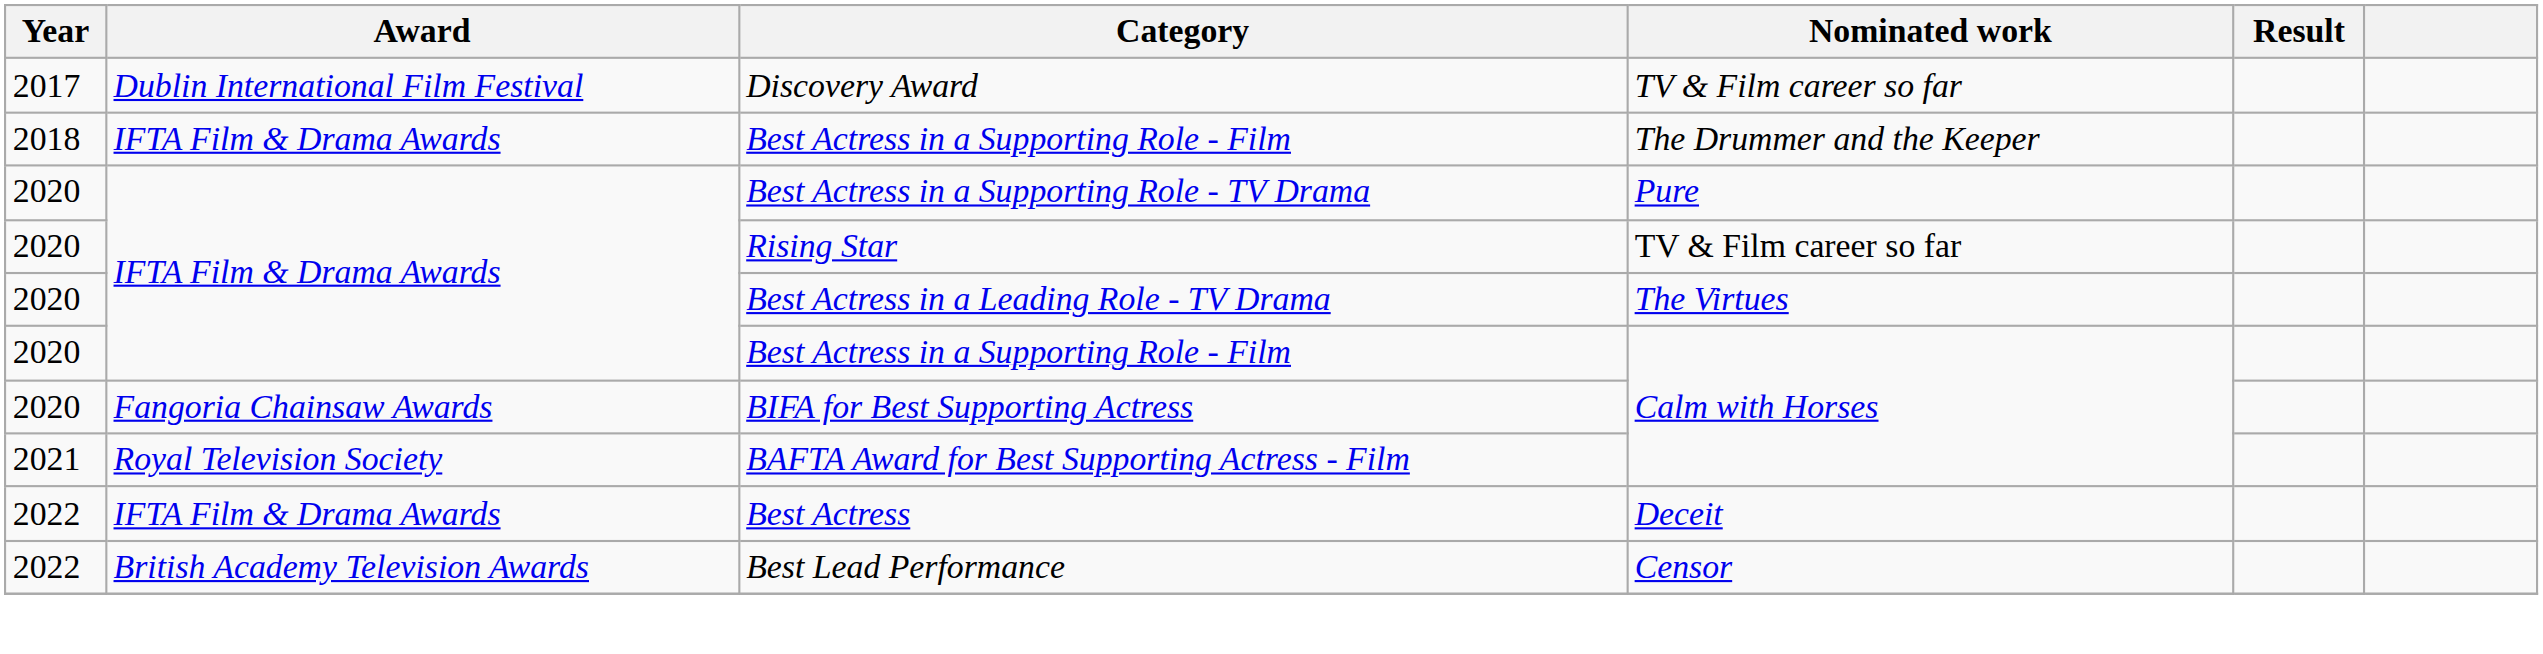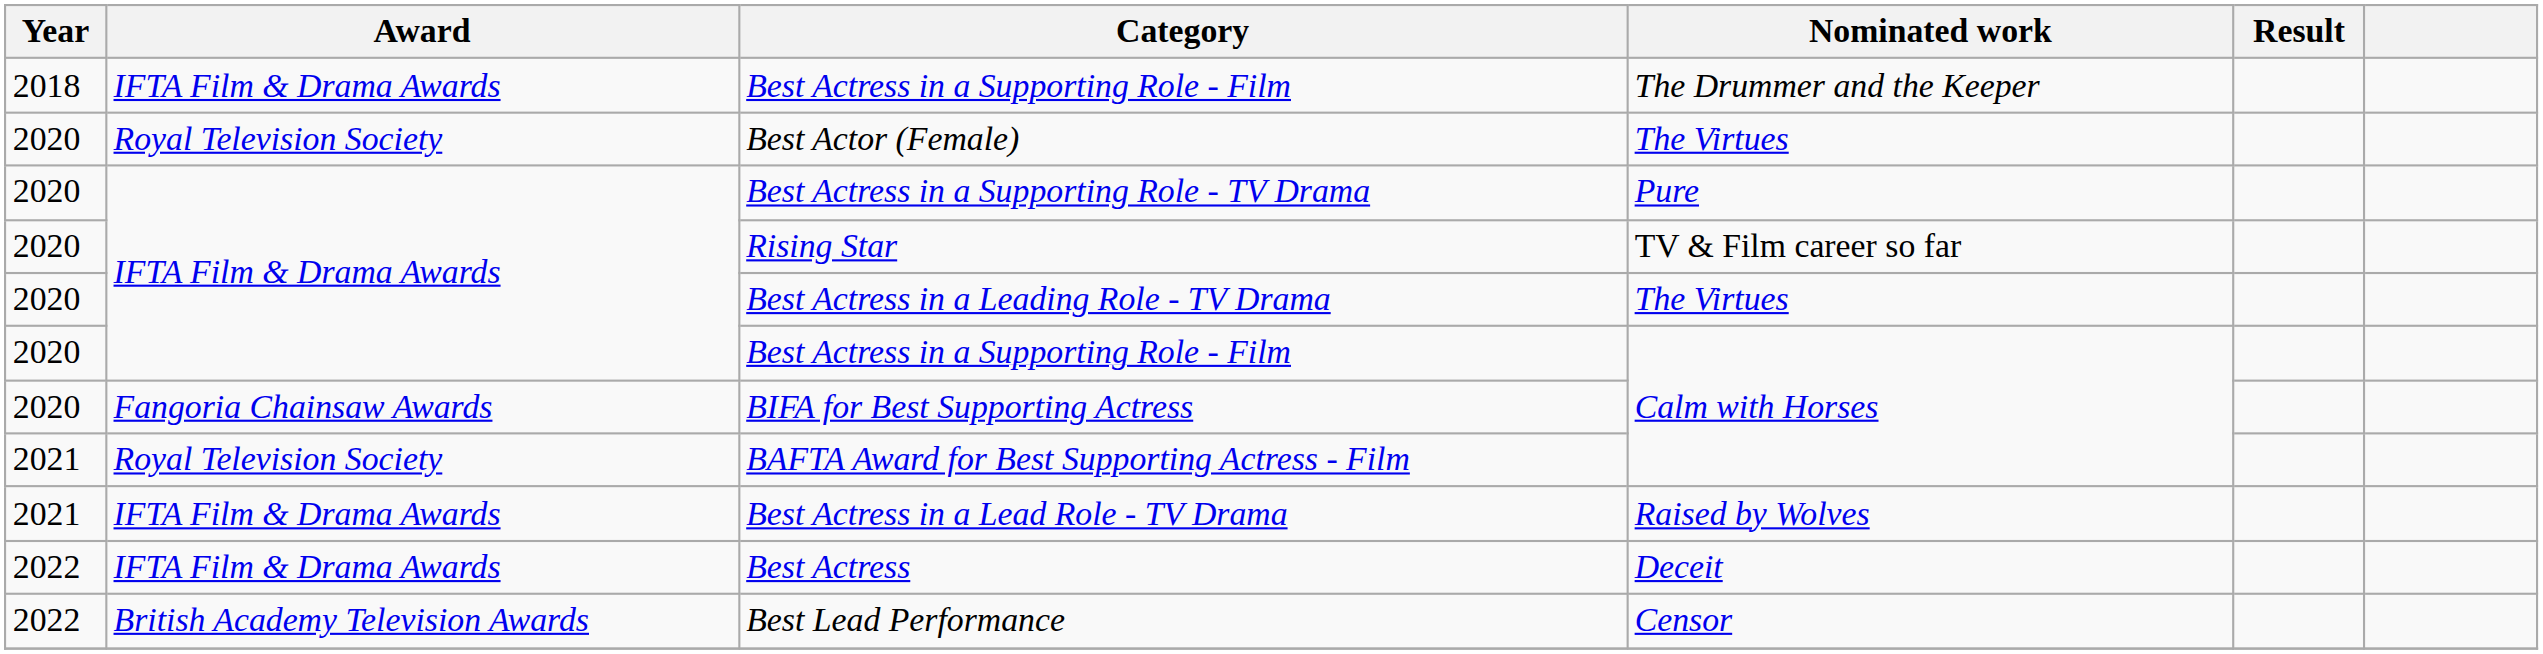 <table width="95%" class="wikitable">
 <tr>
 <th width="10">Year</th>
 <th width="240">Award</th>
 <th width="340">Category</th>
 <th width="230">Nominated work</th>
 <th width="30">Result</th>
 <th width="60"></th>
 </tr>
 <tr>
-<td>2017</td>
-<td><em><a href='#'>Dublin International Film Festival</a></em></td>
-<td><em>Discovery Award</em></td>
-<td><em>TV & Film career so far</em></td>
+<td>2018</td>
+<td><em><a href='#'>IFTA Film & Drama Awards</a></em></td>
+<td><em><a href='#'>Best Actress in a Supporting Role - Film</a></em></td>
+<td><em>The Drummer and the Keeper</em></td>
 <td></td>
 <td></td>
 </tr>
 <tr>
-<td>2018</td>
-<td><em><a href='#'>IFTA Film & Drama Awards</a></em></td>
-<td><em><a href='#'>Best Actress in a Supporting Role - Film</a></em></td>
-<td><em>The Drummer and the Keeper</em></td>
+<td>2020</td>
+<td><em><a href='#'>Royal Television Society</a></em></td>
+<td><em>Best Actor (Female)</em></td>
+<td><em><a href='#'>The Virtues</a></em></td>
 <td></td>
 <td></td>
 </tr>
 <tr>
 <td>2020</td>
 <td rowspan="4"><em><a href='#'>IFTA Film & Drama Awards</a></em></td>
 <td><em><a href='#'>Best Actress in a Supporting Role - TV Drama</a></em></td>
 <td><em><a href='#'>Pure</a></em></td>
 <td></td>
 <td></td>
 </tr>
 <tr>
 <td>2020</td>
 <td><em><a href='#'>Rising Star</a></em></td>
 <td>TV & Film career so far</td>
 <td></td>
 <td></td>
 </tr>
 <tr>
 <td>2020</td>
 <td><em><a href='#'>Best Actress in a Leading Role - TV Drama</a></em></td>
 <td><em><a href='#'>The Virtues</a></em></td>
 <td></td>
 <td></td>
 </tr>
 <tr>
 <td>2020</td>
 <td><em><a href='#'>Best Actress in a Supporting Role - Film</a></em></td>
 <td rowspan="3"><em><a href='#'>Calm with Horses</a></em></td>
 <td></td>
 <td></td>
 </tr>
 <tr>
 <td>2020</td>
 <td><em><a href='#'>Fangoria Chainsaw Awards</a></em></td>
 <td><em><a href='#'>BIFA for Best Supporting Actress</a></em></td>
 <td></td>
 <td></td>
 </tr>
 <tr>
 <td>2021</td>
 <td><em><a href='#'>Royal Television Society</a></em></td>
 <td><em><a href='#'>BAFTA Award for Best Supporting Actress - Film</a></em></td>
 <td></td>
 <td></td>
 </tr>
 <tr>
+<td>2021</td>
+<td><em><a href='#'>IFTA Film & Drama Awards</a></em></td>
+<td><em><a href='#'>Best Actress in a Lead Role - TV Drama</a></em></td>
+<td><em><a href='#'>Raised by Wolves</a></em></td>
+<td></td>
+<td></td>
+</tr>
+<tr>
 <td>2022</td>
 <td><em><a href='#'>IFTA Film & Drama Awards</a></em></td>
 <td><em><a href='#'>Best Actress</a></em></td>
 <td><em><a href='#'>Deceit</a></em></td>
 <td></td>
 <td></td>
 </tr>
 <tr>
 <td>2022</td>
 <td><em><a href='#'>British Academy Television Awards</a></em></td>
 <td><em>Best Lead Performance</em></td>
 <td><em><a href='#'>Censor</a></em></td>
 <td></td>
 <td></td>
 </tr>
 <tr>
 </tr>
 </table>
